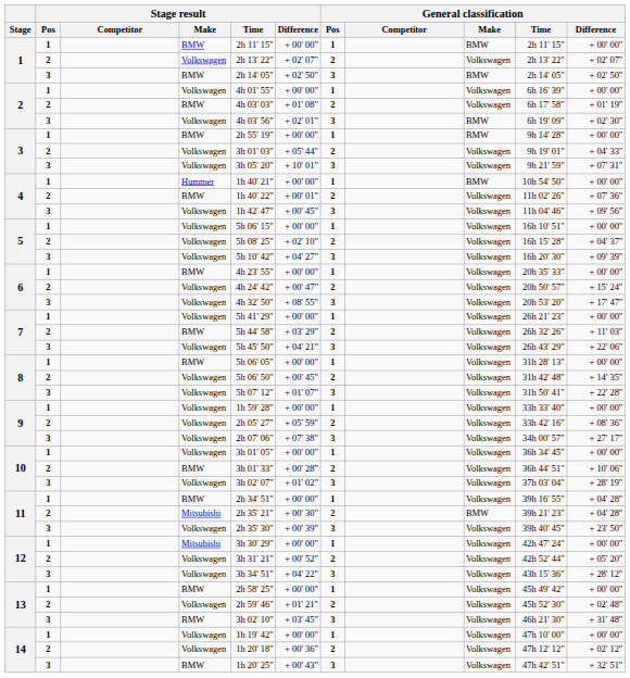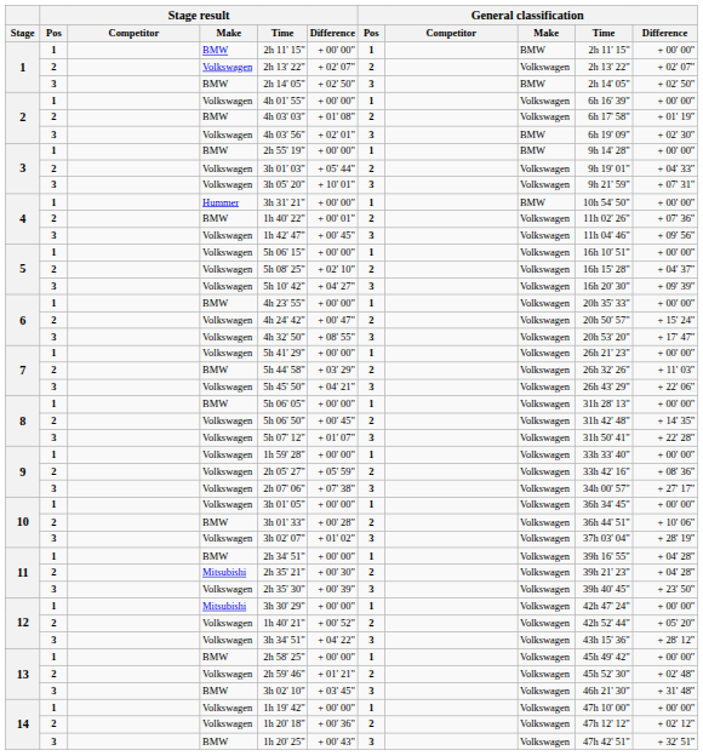 <table class="wikitable" style="font-size:85%;">
 <tr>
 <th></th>
 <th colspan=5><big>Stage result </big></th>
 <th colspan=5><big>General classification</big></th>
 </tr>
 <tr>
 <th width="40px">Stage</th>
 <th width="30px">Pos</th>
 <th width="170px">Competitor</th>
 <th width="70px">Make</th>
 <th width="60px">Time</th>
 <th width="60px">Difference</th>
 <th width="30px">Pos</th>
 <th width="170px">Competitor</th>
 <th width="70px">Make</th>
 <th width="70px">Time</th>
 <th width="80px">Difference</th>
 </tr>
 <tr>
 <th rowspan=3><big>1</big></th>
 <td align=center><strong>1</strong></td>
 <td> <br></td>
 <td><a href='#'>BMW</a></td>
 <td align=right>2h 11' 15"</td>
 <td align=right>+ 00' 00"</td>
 <td align=center><strong>1</strong></td>
 <td> <br></td>
 <td>BMW</td>
 <td align=right>2h 11' 15"</td>
 <td align=right>+ 00' 00"</td>
 </tr>
 <tr>
 <td align=center><strong>2</strong></td>
 <td> <br></td>
 <td><a href='#'>Volkswagen</a></td>
 <td align=right>2h 13' 22"</td>
 <td align=right>+ 02' 07"</td>
 <td align=center><strong>2</strong></td>
 <td> <br></td>
 <td>Volkswagen</td>
 <td align=right>2h 13' 22"</td>
 <td align=right>+ 02' 07"</td>
 </tr>
 <tr>
 <td align=center><strong>3</strong></td>
 <td> <br></td>
 <td>BMW</td>
 <td align=right>2h 14' 05"</td>
 <td align=right>+ 02' 50"</td>
 <td align=center><strong>3</strong></td>
 <td> <br></td>
 <td>BMW</td>
 <td align=right>2h 14' 05"</td>
 <td align=right>+ 02' 50"</td>
 </tr>
 <tr>
 <th rowspan=3><big>2</big></th>
 <td align=center><strong>1</strong></td>
 <td> <br></td>
 <td>Volkswagen</td>
 <td align=right>4h 01' 55"</td>
 <td align=right>+ 00' 00"</td>
 <td align=center><strong>1</strong></td>
 <td> <br></td>
 <td>Volkswagen</td>
 <td align=right>6h 16' 39"</td>
 <td align=right>+ 00' 00"</td>
 </tr>
 <tr>
 <td align=center><strong>2</strong></td>
 <td> <br></td>
 <td>BMW</td>
 <td align=right>4h 03' 03"</td>
 <td align=right>+ 01' 08"</td>
 <td align=center><strong>2</strong></td>
 <td> <br></td>
 <td>Volkswagen</td>
 <td align=right>6h 17' 58"</td>
 <td align=right>+ 01' 19"</td>
 </tr>
 <tr>
 <td align=center><strong>3</strong></td>
 <td> <br></td>
 <td>Volkswagen</td>
 <td align=right>4h 03' 56"</td>
 <td align=right>+ 02' 01"</td>
 <td align=center><strong>3</strong></td>
 <td> <br></td>
 <td>BMW</td>
 <td align=right>6h 19' 09"</td>
 <td align=right>+ 02' 30"</td>
 </tr>
 <tr>
 <th rowspan=3><big>3</big></th>
 <td align=center><strong>1</strong></td>
 <td> <br></td>
 <td>BMW</td>
 <td align=right>2h 55' 19"</td>
 <td align=right>+ 00' 00"</td>
 <td align=center><strong>1</strong></td>
 <td> <br></td>
 <td>BMW</td>
 <td align=right>9h 14' 28"</td>
 <td align=right>+ 00' 00"</td>
 </tr>
 <tr>
 <td align=center><strong>2</strong></td>
 <td> <br></td>
 <td>Volkswagen</td>
 <td align=right>3h 01' 03"</td>
 <td align=right>+ 05' 44"</td>
 <td align=center><strong>2</strong></td>
 <td> <br></td>
 <td>Volkswagen</td>
 <td align=right>9h 19' 01"</td>
 <td align=right>+ 04' 33"</td>
 </tr>
 <tr>
 <td align=center><strong>3</strong></td>
 <td> <br></td>
 <td>Volkswagen</td>
 <td align=right>3h 05' 20"</td>
 <td align=right>+ 10' 01"</td>
 <td align=center><strong>3</strong></td>
 <td> <br></td>
 <td>Volkswagen</td>
 <td align=right>9h 21' 59"</td>
 <td align=right>+ 07' 31"</td>
 </tr>
 <tr>
 <th rowspan=3><big>4</big></th>
 <td align=center><strong>1</strong></td>
 <td> <br></td>
 <td><a href='#'>Hummer</a></td>
-<td align=right>1h 40' 21"</td>
+<td align=right>3h 31' 21"</td>
 <td align=right>+ 00' 00"</td>
 <td align=center><strong>1</strong></td>
 <td> <br></td>
 <td>BMW</td>
 <td align=right>10h 54' 50"</td>
 <td align=right>+ 00' 00"</td>
 </tr>
 <tr>
 <td align=center><strong>2</strong></td>
 <td> <br></td>
 <td>BMW</td>
 <td align=right>1h 40' 22"</td>
 <td align=right>+ 00' 01"</td>
 <td align=center><strong>2</strong></td>
 <td> <br></td>
 <td>Volkswagen</td>
 <td align=right>11h 02' 26"</td>
 <td align=right>+ 07' 36"</td>
 </tr>
 <tr>
 <td align=center><strong>3</strong></td>
 <td> <br></td>
 <td>Volkswagen</td>
 <td align=right>1h 42' 47"</td>
 <td align=right>+ 00' 45"</td>
 <td align=center><strong>3</strong></td>
 <td> <br></td>
 <td>Volkswagen</td>
 <td align=right>11h 04' 46"</td>
 <td align=right>+ 09' 56"</td>
 </tr>
 <tr>
 <th rowspan=3><big>5</big></th>
 <td align=center><strong>1</strong></td>
 <td> <br></td>
 <td>Volkswagen</td>
 <td align=right>5h 06' 15"</td>
 <td align=right>+ 00' 00"</td>
 <td align=center><strong>1</strong></td>
 <td> <br></td>
 <td>Volkswagen</td>
 <td align=right>16h 10' 51"</td>
 <td align=right>+ 00' 00"</td>
 </tr>
 <tr>
 <td align=center><strong>2</strong></td>
 <td> <br></td>
 <td>Volkswagen</td>
 <td align=right>5h 08' 25"</td>
 <td align=right>+ 02' 10"</td>
 <td align=center><strong>2</strong></td>
 <td> <br></td>
 <td>Volkswagen</td>
 <td align=right>16h 15' 28"</td>
 <td align=right>+ 04' 37"</td>
 </tr>
 <tr>
 <td align=center><strong>3</strong></td>
 <td> <br></td>
 <td>Volkswagen</td>
 <td align=right>5h 10' 42"</td>
 <td align=right>+ 04' 27"</td>
 <td align=center><strong>3</strong></td>
 <td> <br></td>
 <td>Volkswagen</td>
 <td align=right>16h 20' 30"</td>
 <td align=right>+ 09' 39"</td>
 </tr>
 <tr>
 <th rowspan=3><big>6</big></th>
 <td align=center><strong>1</strong></td>
 <td> <br></td>
 <td>BMW</td>
 <td align=right>4h 23' 55"</td>
 <td align=right>+ 00' 00"</td>
 <td align=center><strong>1</strong></td>
 <td> <br></td>
 <td>Volkswagen</td>
 <td align=right>20h 35' 33"</td>
 <td align=right>+ 00' 00"</td>
 </tr>
 <tr>
 <td align=center><strong>2</strong></td>
 <td> <br></td>
 <td>Volkswagen</td>
 <td align=right>4h 24' 42"</td>
 <td align=right>+ 00' 47"</td>
 <td align=center><strong>2</strong></td>
 <td> <br></td>
 <td>Volkswagen</td>
 <td align=right>20h 50' 57"</td>
 <td align=right>+ 15' 24"</td>
 </tr>
 <tr>
 <td align=center><strong>3</strong></td>
 <td> <br></td>
 <td>Volkswagen</td>
 <td align=right>4h 32' 50"</td>
 <td align=right>+ 08' 55"</td>
 <td align=center><strong>3</strong></td>
 <td> <br></td>
 <td>Volkswagen</td>
 <td align=right>20h 53' 20"</td>
 <td align="right">+ 17' 47"</td>
 </tr>
 <tr>
 <th rowspan=3><big>7</big></th>
 <td align=center><strong>1</strong></td>
 <td> <br></td>
 <td>Volkswagen</td>
 <td align=right>5h 41' 29"</td>
 <td align=right>+ 00' 00"</td>
 <td align=center><strong>1</strong></td>
 <td> <br></td>
 <td>Volkswagen</td>
 <td align=right>26h 21' 23"</td>
 <td align=right>+ 00' 00"</td>
 </tr>
 <tr>
 <td align=center><strong>2</strong></td>
 <td> <br></td>
 <td>BMW</td>
 <td align=right>5h 44' 58"</td>
 <td align=right>+ 03' 29"</td>
 <td align=center><strong>2</strong></td>
 <td> <br></td>
 <td>Volkswagen</td>
 <td align=right>26h 32' 26"</td>
 <td align=right>+ 11' 03"</td>
 </tr>
 <tr>
 <td align=center><strong>3</strong></td>
 <td> <br></td>
 <td>Volkswagen</td>
 <td align=right>5h 45' 50"</td>
 <td align=right>+ 04' 21"</td>
 <td align=center><strong>3</strong></td>
 <td> <br></td>
 <td>Volkswagen</td>
 <td align=right>26h 43' 29"</td>
 <td align="right">+ 22' 06"</td>
 </tr>
 <tr>
 <th rowspan=3><big>8</big></th>
 <td align=center><strong>1</strong></td>
 <td> <br></td>
 <td>BMW</td>
 <td align=right>5h 06' 05"</td>
 <td align=right>+ 00' 00"</td>
 <td align=center><strong>1</strong></td>
 <td> <br></td>
 <td>Volkswagen</td>
 <td align=right>31h 28' 13"</td>
 <td align=right>+ 00' 00"</td>
 </tr>
 <tr>
 <td align=center><strong>2</strong></td>
 <td> <br></td>
 <td>Volkswagen</td>
 <td align=right>5h 06' 50"</td>
 <td align=right>+ 00' 45"</td>
 <td align=center><strong>2</strong></td>
 <td> <br></td>
 <td>Volkswagen</td>
 <td align=right>31h 42' 48"</td>
 <td align=right>+ 14' 35"</td>
 </tr>
 <tr>
 <td align=center><strong>3</strong></td>
 <td> <br></td>
 <td>Volkswagen</td>
 <td align=right>5h 07' 12"</td>
 <td align="right">+ 01' 07"</td>
 <td align=center><strong>3</strong></td>
 <td> <br></td>
 <td>Volkswagen</td>
 <td align=right>31h 50' 41"</td>
 <td align="right">+ 22' 28"</td>
 </tr>
 <tr>
 <th rowspan=3><big>9</big></th>
 <td align=center><strong>1</strong></td>
 <td> <br></td>
 <td>Volkswagen</td>
 <td align=right>1h 59' 28"</td>
 <td align=right>+ 00' 00"</td>
 <td align=center><strong>1</strong></td>
 <td> <br></td>
 <td>Volkswagen</td>
 <td align=right>33h 33' 40"</td>
 <td align=right>+ 00' 00"</td>
 </tr>
 <tr>
 <td align=center><strong>2</strong></td>
 <td> <br></td>
 <td>Volkswagen</td>
 <td align=right>2h 05' 27"</td>
 <td align=right>+ 05' 59"</td>
 <td align=center><strong>2</strong></td>
 <td> <br></td>
 <td>Volkswagen</td>
 <td align=right>33h 42' 16"</td>
 <td align=right>+ 08' 36"</td>
 </tr>
 <tr>
 <td align=center><strong>3</strong></td>
 <td> <br></td>
 <td>Volkswagen</td>
 <td align=right>2h 07' 06"</td>
 <td align=right>+ 07' 38"</td>
 <td align=center><strong>3</strong></td>
 <td> <br></td>
 <td>Volkswagen</td>
 <td align=right>34h 00' 57"</td>
 <td align="right">+ 27' 17"</td>
 </tr>
 <tr>
 <th rowspan=3><big>10</big></th>
 <td align=center><strong>1</strong></td>
 <td> <br></td>
 <td>Volkswagen</td>
 <td align=right>3h 01' 05"</td>
 <td align=right>+ 00' 00"</td>
 <td align=center><strong>1</strong></td>
 <td> <br></td>
 <td>Volkswagen</td>
 <td align=right>36h 34' 45"</td>
 <td align=right>+ 00' 00"</td>
 </tr>
 <tr>
 <td align=center><strong>2</strong></td>
 <td> <br></td>
 <td>BMW</td>
 <td align=right>3h 01' 33"</td>
 <td align=right>+ 00' 28"</td>
 <td align=center><strong>2</strong></td>
 <td> <br></td>
 <td>Volkswagen</td>
 <td align=right>36h 44' 51"</td>
 <td align=right>+ 10' 06"</td>
 </tr>
 <tr>
 <td align=center><strong>3</strong></td>
 <td> <br></td>
 <td>Volkswagen</td>
 <td align=right>3h 02' 07"</td>
 <td align="right">+ 01' 02"</td>
 <td align=center><strong>3</strong></td>
 <td> <br></td>
 <td>Volkswagen</td>
 <td align=right>37h 03' 04"</td>
 <td align="right">+ 28' 19"</td>
 </tr>
 <tr>
 <th rowspan=3><big>11</big></th>
 <td align=center><strong>1</strong></td>
 <td> <br></td>
 <td>BMW</td>
 <td align=right>2h 34' 51"</td>
 <td align=right>+ 00' 00"</td>
 <td align=center><strong>1</strong></td>
 <td> <br></td>
 <td>Volkswagen</td>
 <td align=right>39h 16' 55"</td>
 <td align=right>+ 04' 28"</td>
 </tr>
 <tr>
 <td align=center><strong>2</strong></td>
 <td> <br></td>
 <td><a href='#'>Mitsubishi</a></td>
 <td align=right>2h 35' 21"</td>
 <td align=right>+ 00' 30"</td>
 <td align=center><strong>2</strong></td>
 <td> <br></td>
-<td>BMW</td>
+<td>Volkswagen</td>
 <td align=right>39h 21' 23"</td>
 <td align=right>+ 04' 28"</td>
 </tr>
 <tr>
 <td align=center><strong>3</strong></td>
 <td> <br></td>
 <td>Volkswagen</td>
 <td align=right>2h 35' 30"</td>
 <td align=right>+ 00' 39"</td>
 <td align=center><strong>3</strong></td>
 <td> <br></td>
 <td>Volkswagen</td>
 <td align=right>39h 40' 45"</td>
 <td align="right">+ 23' 50"</td>
 </tr>
 <tr>
 <th rowspan=3><big>12</big></th>
 <td align=center><strong>1</strong></td>
 <td> <br></td>
 <td><a href='#'>Mitsubishi</a></td>
 <td align=right>3h 30' 29"</td>
 <td align=right>+ 00' 00"</td>
 <td align=center><strong>1</strong></td>
 <td> <br></td>
 <td>Volkswagen</td>
 <td align=right>42h 47' 24"</td>
 <td align=right>+ 00' 00"</td>
 </tr>
 <tr>
 <td align=center><strong>2</strong></td>
 <td> <br></td>
 <td>Volkswagen</td>
-<td align=right>3h 31' 21"</td>
+<td align=right>1h 40' 21"</td>
 <td align=right>+ 00' 52"</td>
 <td align=center><strong>2</strong></td>
 <td> <br></td>
 <td>Volkswagen</td>
 <td align=right>42h 52' 44"</td>
 <td align=right>+ 05' 20"</td>
 </tr>
 <tr>
 <td align=center><strong>3</strong></td>
 <td> <br></td>
 <td>Volkswagen</td>
 <td align=right>3h 34' 51"</td>
 <td align="right">+ 04' 22"</td>
 <td align=center><strong>3</strong></td>
 <td> <br></td>
 <td>Volkswagen</td>
 <td align=right>43h 15' 36"</td>
 <td align="right">+ 28' 12"</td>
 </tr>
 <tr>
 <th rowspan=3><big>13</big></th>
 <td align=center><strong>1</strong></td>
 <td> <br></td>
 <td>BMW</td>
 <td align=right>2h 58' 25"</td>
 <td align=right>+ 00' 00"</td>
 <td align=center><strong>1</strong></td>
 <td> <br></td>
 <td>Volkswagen</td>
 <td align=right>45h 49' 42"</td>
 <td align=right>+ 00' 00"</td>
 </tr>
 <tr>
 <td align=center><strong>2</strong></td>
 <td> <br></td>
 <td>Volkswagen</td>
 <td align=right>2h 59' 46"</td>
 <td align=right>+ 01' 21"</td>
 <td align=center><strong>2</strong></td>
 <td> <br></td>
 <td>Volkswagen</td>
 <td align=right>45h 52' 30"</td>
 <td align=right>+ 02' 48"</td>
 </tr>
 <tr>
 <td align=center><strong>3</strong></td>
 <td> <br></td>
 <td>BMW</td>
 <td align=right>3h 02' 10"</td>
 <td align=right>+ 03' 45"</td>
 <td align=center><strong>3</strong></td>
 <td> <br></td>
 <td>Volkswagen</td>
 <td align=right>46h 21' 30"</td>
 <td align="right">+ 31' 48"</td>
 </tr>
 <tr>
 <th rowspan=3><big>14</big></th>
 <td align=center><strong>1</strong></td>
 <td> <br></td>
 <td>Volkswagen</td>
 <td align=right>1h 19' 42"</td>
 <td align=right>+ 00' 00"</td>
 <td align=center><strong>1</strong></td>
 <td> <br></td>
 <td>Volkswagen</td>
 <td align=right>47h 10' 00"</td>
 <td align=right>+ 00' 00"</td>
 </tr>
 <tr>
 <td align=center><strong>2</strong></td>
 <td> <br></td>
 <td>Volkswagen</td>
 <td align=right>1h 20' 18"</td>
 <td align=right>+ 00' 36"</td>
 <td align=center><strong>2</strong></td>
 <td> <br></td>
 <td>Volkswagen</td>
 <td align=right>47h 12' 12"</td>
 <td align=right>+ 02' 12"</td>
 </tr>
 <tr>
 <td align=center><strong>3</strong></td>
 <td> <br></td>
 <td>BMW</td>
 <td align=right>1h 20' 25"</td>
 <td align=right>+ 00' 43"</td>
 <td align=center><strong>3</strong></td>
 <td> <br></td>
 <td>Volkswagen</td>
 <td align=right>47h 42' 51"</td>
 <td align="right">+ 32' 51"</td>
 </tr>
 </table>
